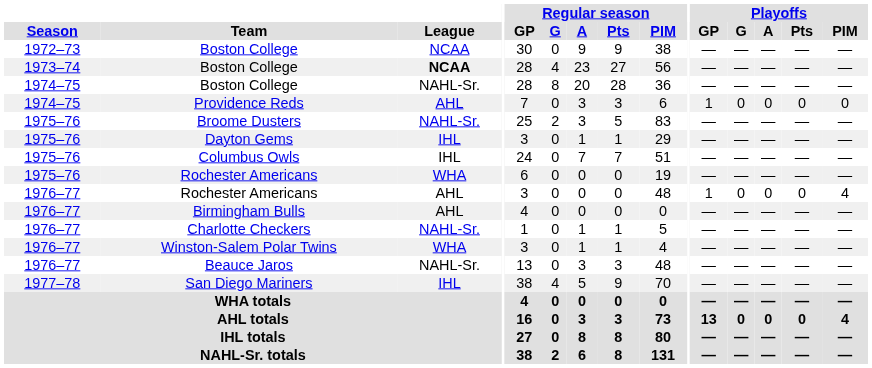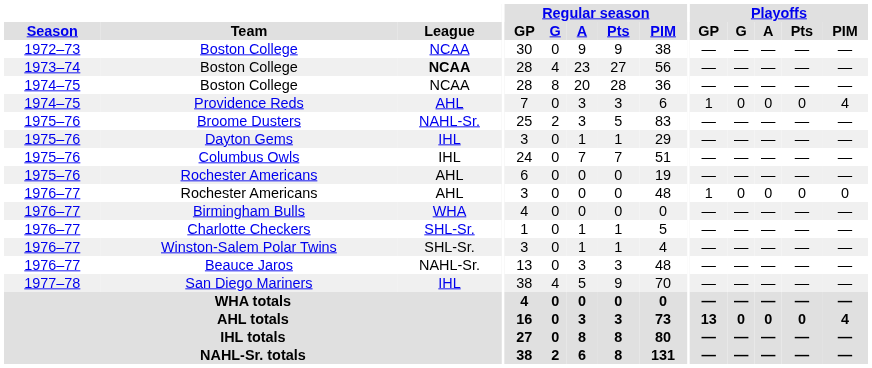 <table border="0" cellpadding="1" cellspacing="0" style="text-align:center; width:60em">
 <tr bgcolor="#e0e0e0">
 <th colspan="3" bgcolor="#ffffff"></th>
 <th rowspan="99" bgcolor="#ffffff"></th>
 <th colspan="5"><a href='#'>Regular season</a></th>
 <th rowspan="99" bgcolor="#ffffff"></th>
 <th colspan="5"><a href='#'>Playoffs</a></th>
 </tr>
 <tr bgcolor="#e0e0e0">
 <th><a href='#'>Season</a></th>
 <th>Team</th>
 <th>League</th>
 <th>GP</th>
 <th><a href='#'>G</a></th>
 <th><a href='#'>A</a></th>
 <th><a href='#'>Pts</a></th>
 <th><a href='#'>PIM</a></th>
 <th>GP</th>
 <th>G</th>
 <th>A</th>
 <th>Pts</th>
 <th>PIM</th>
 </tr>
 <tr>
 <td><a href='#'>1972–73</a></td>
 <td><a href='#'>Boston College</a></td>
 <td><a href='#'>NCAA</a></td>
 <td>30</td>
 <td>0</td>
 <td>9</td>
 <td>9</td>
 <td>38</td>
 <td>—</td>
 <td>—</td>
 <td>—</td>
 <td>—</td>
 <td>—</td>
 </tr>
 <tr bgcolor="#f0f0f0">
 <td><a href='#'>1973–74</a></td>
 <td>Boston College</td>
 <td><strong>NCAA</strong></td>
 <td>28</td>
 <td>4</td>
 <td>23</td>
 <td>27</td>
 <td>56</td>
 <td>—</td>
 <td>—</td>
 <td>—</td>
 <td>—</td>
 <td>—</td>
 </tr>
 <tr>
 <td><a href='#'>1974–75</a></td>
 <td>Boston College</td>
-<td>NAHL-Sr.</td>
+<td>NCAA</td>
 <td>28</td>
 <td>8</td>
 <td>20</td>
 <td>28</td>
 <td>36</td>
 <td>—</td>
 <td>—</td>
 <td>—</td>
 <td>—</td>
 <td>—</td>
 </tr>
 <tr bgcolor="#f0f0f0">
 <td><a href='#'>1974–75</a></td>
 <td><a href='#'>Providence Reds</a></td>
 <td><a href='#'>AHL</a></td>
 <td>7</td>
 <td>0</td>
 <td>3</td>
 <td>3</td>
 <td>6</td>
 <td>1</td>
 <td>0</td>
 <td>0</td>
 <td>0</td>
-<td>0</td>
+<td>4</td>
 </tr>
 <tr>
 <td><a href='#'>1975–76</a></td>
 <td><a href='#'>Broome Dusters</a></td>
 <td><a href='#'>NAHL-Sr.</a></td>
 <td>25</td>
 <td>2</td>
 <td>3</td>
 <td>5</td>
 <td>83</td>
 <td>—</td>
 <td>—</td>
 <td>—</td>
 <td>—</td>
 <td>—</td>
 </tr>
 <tr bgcolor="#f0f0f0">
 <td><a href='#'>1975–76</a></td>
 <td><a href='#'>Dayton Gems</a></td>
 <td><a href='#'>IHL</a></td>
 <td>3</td>
 <td>0</td>
 <td>1</td>
 <td>1</td>
 <td>29</td>
 <td>—</td>
 <td>—</td>
 <td>—</td>
 <td>—</td>
 <td>—</td>
 </tr>
 <tr>
 <td><a href='#'>1975–76</a></td>
 <td><a href='#'>Columbus Owls</a></td>
 <td>IHL</td>
 <td>24</td>
 <td>0</td>
 <td>7</td>
 <td>7</td>
 <td>51</td>
 <td>—</td>
 <td>—</td>
 <td>—</td>
 <td>—</td>
 <td>—</td>
 </tr>
 <tr bgcolor="#f0f0f0">
 <td><a href='#'>1975–76</a></td>
 <td><a href='#'>Rochester Americans</a></td>
-<td><a href='#'>WHA</a></td>
+<td>AHL</td>
 <td>6</td>
 <td>0</td>
 <td>0</td>
 <td>0</td>
 <td>19</td>
 <td>—</td>
 <td>—</td>
 <td>—</td>
 <td>—</td>
 <td>—</td>
 </tr>
 <tr>
 <td><a href='#'>1976–77</a></td>
 <td>Rochester Americans</td>
 <td>AHL</td>
 <td>3</td>
 <td>0</td>
 <td>0</td>
 <td>0</td>
 <td>48</td>
 <td>1</td>
 <td>0</td>
 <td>0</td>
 <td>0</td>
-<td>4</td>
+<td>0</td>
 </tr>
 <tr bgcolor="#f0f0f0">
 <td><a href='#'>1976–77</a></td>
 <td><a href='#'>Birmingham Bulls</a></td>
-<td>AHL</td>
+<td><a href='#'>WHA</a></td>
 <td>4</td>
 <td>0</td>
 <td>0</td>
 <td>0</td>
 <td>0</td>
 <td>—</td>
 <td>—</td>
 <td>—</td>
 <td>—</td>
 <td>—</td>
 </tr>
 <tr>
 <td><a href='#'>1976–77</a></td>
 <td><a href='#'>Charlotte Checkers</a></td>
-<td><a href='#'>NAHL-Sr.</a></td>
+<td><a href='#'>SHL-Sr.</a></td>
 <td>1</td>
 <td>0</td>
 <td>1</td>
 <td>1</td>
 <td>5</td>
 <td>—</td>
 <td>—</td>
 <td>—</td>
 <td>—</td>
 <td>—</td>
 </tr>
 <tr bgcolor="#f0f0f0">
 <td><a href='#'>1976–77</a></td>
 <td><a href='#'>Winston-Salem Polar Twins</a></td>
-<td><a href='#'>WHA</a></td>
+<td>SHL-Sr.</td>
 <td>3</td>
 <td>0</td>
 <td>1</td>
 <td>1</td>
 <td>4</td>
 <td>—</td>
 <td>—</td>
 <td>—</td>
 <td>—</td>
 <td>—</td>
 </tr>
 <tr>
 <td><a href='#'>1976–77</a></td>
 <td><a href='#'>Beauce Jaros</a></td>
 <td>NAHL-Sr.</td>
 <td>13</td>
 <td>0</td>
 <td>3</td>
 <td>3</td>
 <td>48</td>
 <td>—</td>
 <td>—</td>
 <td>—</td>
 <td>—</td>
 <td>—</td>
 </tr>
 <tr bgcolor="#f0f0f0">
 <td><a href='#'>1977–78</a></td>
 <td><a href='#'>San Diego Mariners</a></td>
 <td><a href='#'>IHL</a></td>
 <td>38</td>
 <td>4</td>
 <td>5</td>
 <td>9</td>
 <td>70</td>
 <td>—</td>
 <td>—</td>
 <td>—</td>
 <td>—</td>
 <td>—</td>
 </tr>
 <tr>
 </tr>
 <tr ALIGN="center" bgcolor="#e0e0e0">
 <th colspan="3">WHA totals</th>
 <th ALIGN="center">4</th>
 <th ALIGN="center">0</th>
 <th ALIGN="center">0</th>
 <th ALIGN="center">0</th>
 <th ALIGN="center">0</th>
 <th ALIGN="center">—</th>
 <th ALIGN="center">—</th>
 <th ALIGN="center">—</th>
 <th ALIGN="center">—</th>
 <th ALIGN="center">—</th>
 </tr>
 <tr>
 </tr>
 <tr ALIGN="center" bgcolor="#e0e0e0">
 <th colspan="3">AHL totals</th>
 <th ALIGN="center">16</th>
 <th ALIGN="center">0</th>
 <th ALIGN="center">3</th>
 <th ALIGN="center">3</th>
 <th ALIGN="center">73</th>
 <th ALIGN="center">13</th>
 <th ALIGN="center">0</th>
 <th ALIGN="center">0</th>
 <th ALIGN="center">0</th>
 <th ALIGN="center">4</th>
 </tr>
 <tr>
 </tr>
 <tr ALIGN="center" bgcolor="#e0e0e0">
 <th colspan="3">IHL totals</th>
 <th ALIGN="center">27</th>
 <th ALIGN="center">0</th>
 <th ALIGN="center">8</th>
 <th ALIGN="center">8</th>
 <th ALIGN="center">80</th>
 <th ALIGN="center">—</th>
 <th ALIGN="center">—</th>
 <th ALIGN="center">—</th>
 <th ALIGN="center">—</th>
 <th ALIGN="center">—</th>
 </tr>
 <tr>
 </tr>
 <tr ALIGN="center" bgcolor="#e0e0e0">
 <th colspan="3">NAHL-Sr. totals</th>
 <th ALIGN="center">38</th>
 <th ALIGN="center">2</th>
 <th ALIGN="center">6</th>
 <th ALIGN="center">8</th>
 <th ALIGN="center">131</th>
 <th ALIGN="center">—</th>
 <th ALIGN="center">—</th>
 <th ALIGN="center">—</th>
 <th ALIGN="center">—</th>
 <th ALIGN="center">—</th>
 </tr>
 </table>
